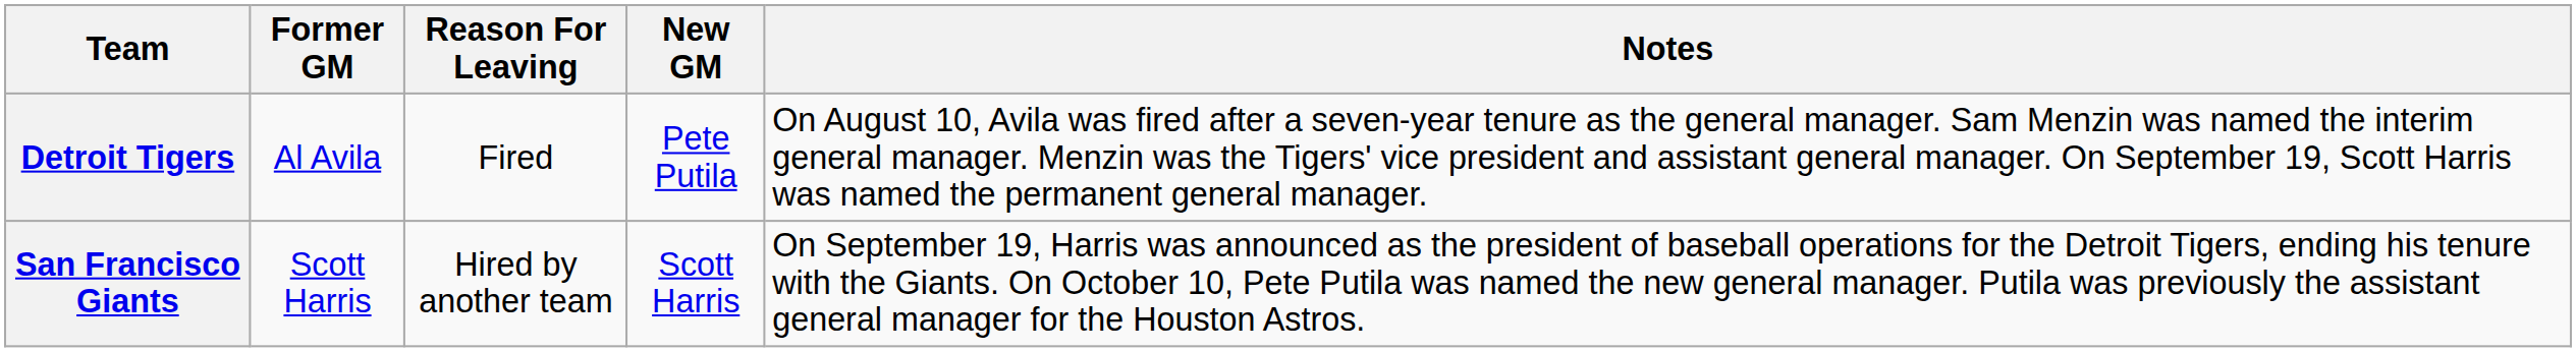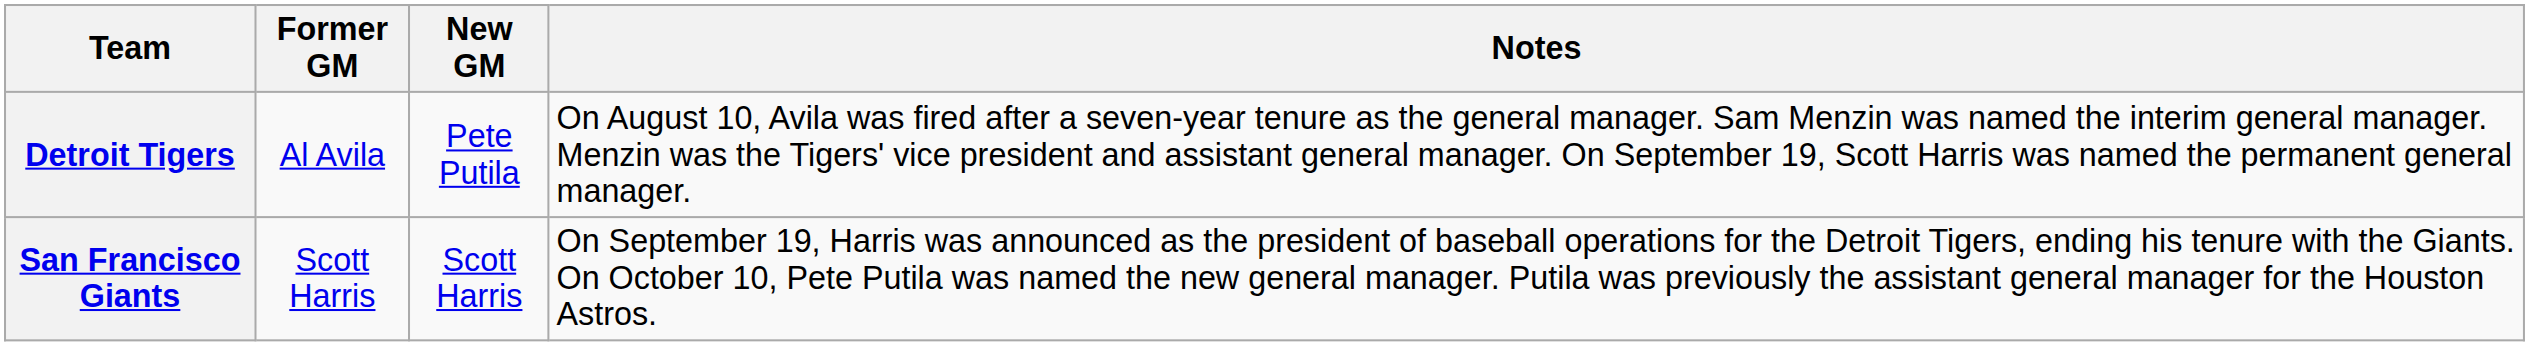 <table class="wikitable plainrowheaders" style="text-align:center;">
 <tr>
 <th scope="col">Team</th>
 <th scope="col">Former GM</th>
-<th scope="col">Reason For Leaving</th>
 <th scope="col">New GM</th>
 <th scope="col">Notes</th>
 </tr>
 <tr>
 <th scope="row" style="text-align:center;"><a href='#'>Detroit Tigers</a></th>
 <td><a href='#'>Al Avila</a></td>
-<td>Fired</td>
 <td><a href='#'>Pete Putila</a></td>
 <td style="text-align:left;">On August 10, Avila was fired after a seven-year tenure as the general manager. Sam Menzin was named the interim general manager. Menzin was the Tigers' vice president and assistant general manager. On September 19, Scott Harris was named the permanent general manager.</td>
 </tr>
 <tr>
 <th scope="row" style="text-align:center;"><a href='#'>San Francisco Giants</a></th>
 <td><a href='#'>Scott Harris</a></td>
-<td>Hired by another team</td>
 <td><a href='#'>Scott Harris</a></td>
 <td style="text-align:left;">On September 19, Harris was announced as the president of baseball operations for the Detroit Tigers, ending his tenure with the Giants. On October 10, Pete Putila was named the new general manager. Putila was previously the assistant general manager for the Houston Astros.</td>
 </tr>
 </table>
